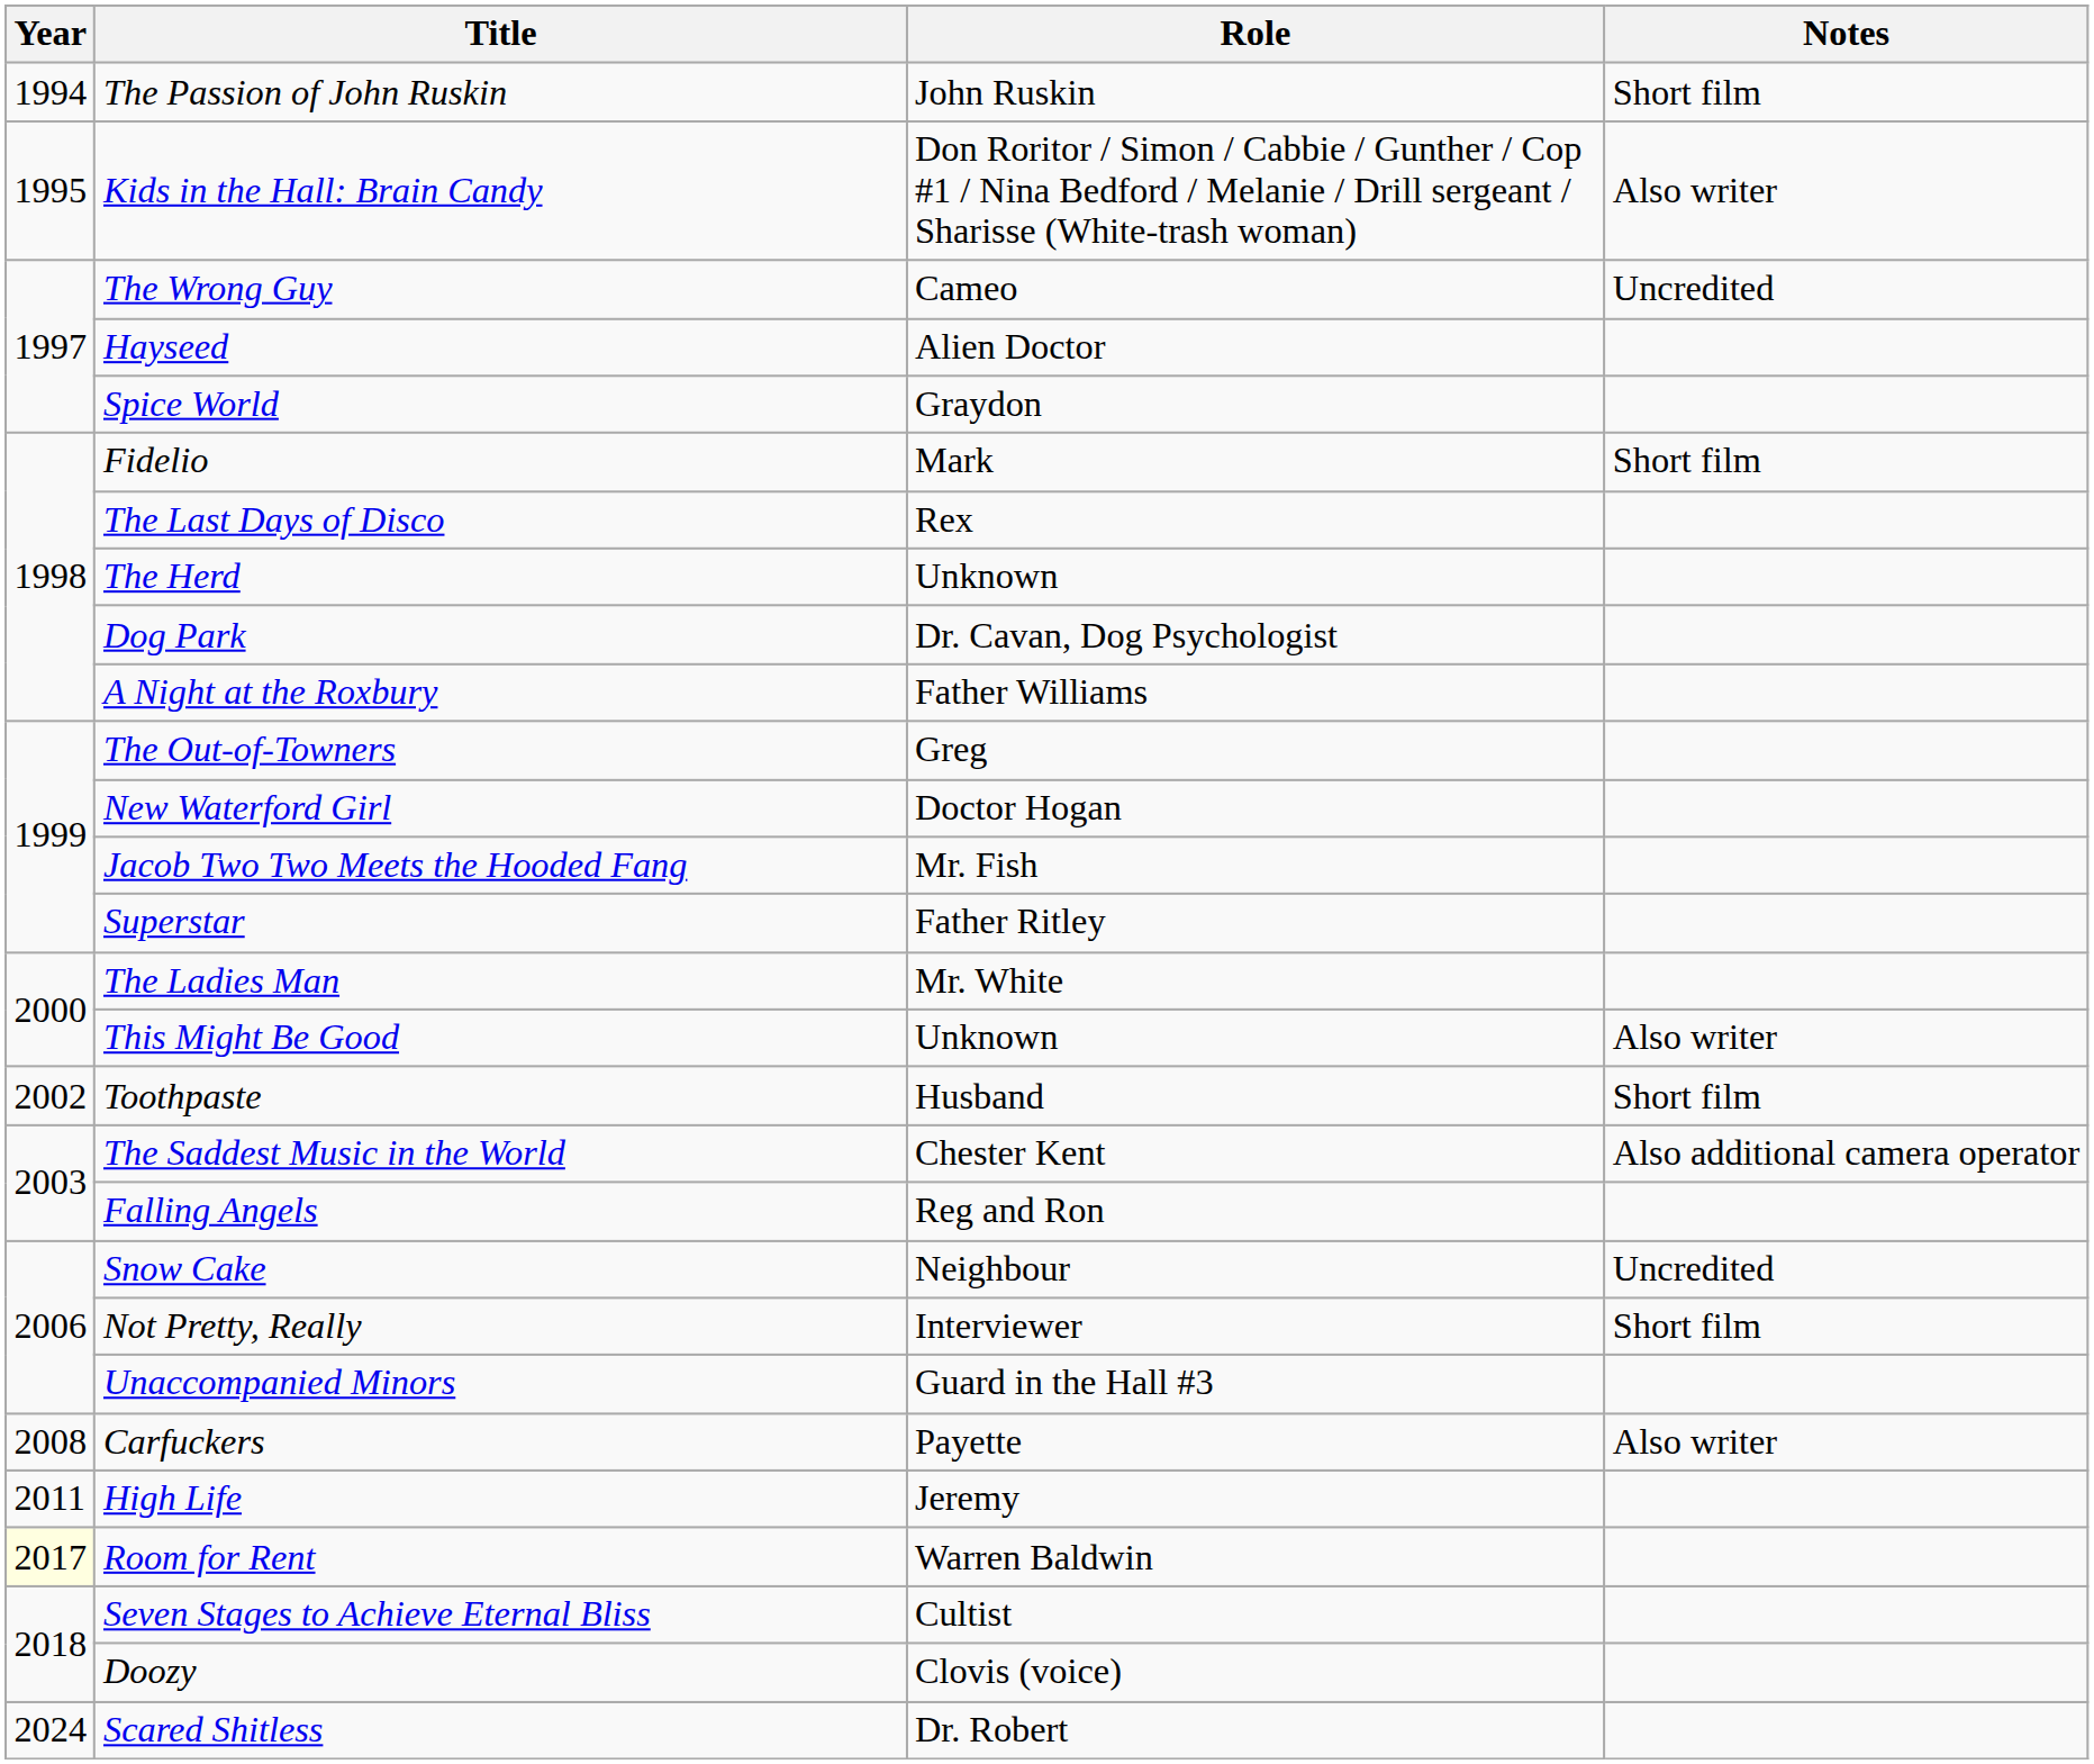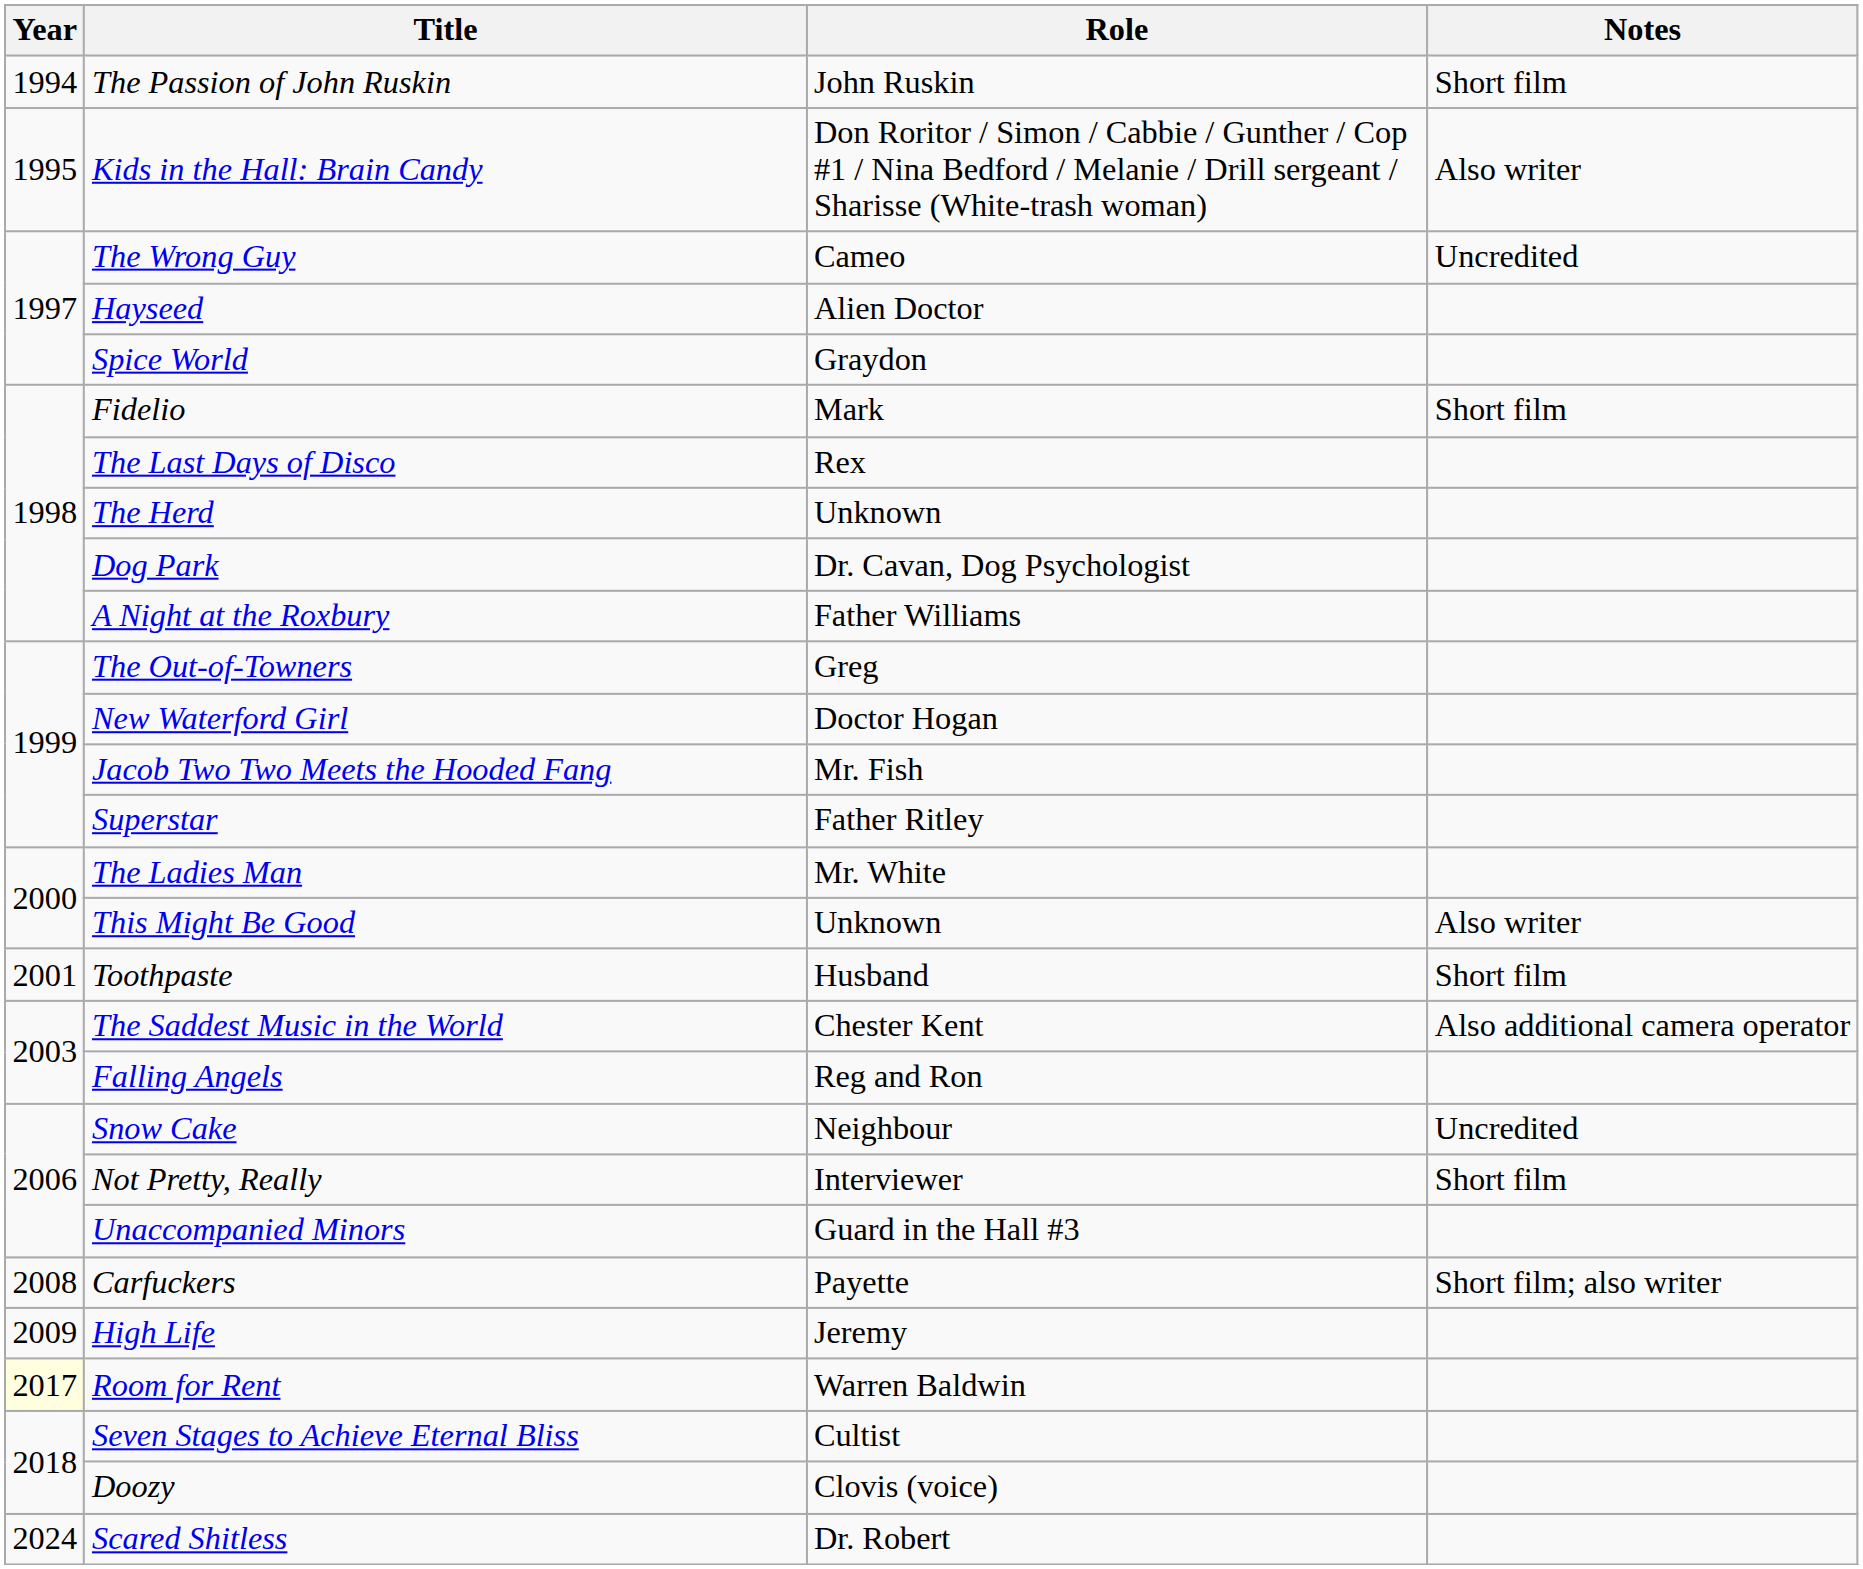 <table class="wikitable sortable">
 <tr>
 <th>Year</th>
 <th scope="col" width="350px">Title</th>
 <th scope="col" width="300px">Role</th>
 <th class="unsortable">Notes</th>
 </tr>
 <tr>
 <td>1994</td>
 <td data-sort-value="Passion of John Ruskin, The"><em>The Passion of John Ruskin</em></td>
 <td>John Ruskin</td>
 <td>Short film</td>
 </tr>
 <tr>
 <td>1995</td>
 <td><em><a href='#'>Kids in the Hall: Brain Candy</a></em></td>
 <td>Don Roritor / Simon / Cabbie / Gunther / Cop #1 / Nina Bedford / Melanie / Drill sergeant / Sharisse (White-trash woman)</td>
 <td>Also writer</td>
 </tr>
 <tr>
 <td rowspan="3">1997</td>
 <td data-sort-value="Wrong Guy, The"><em><a href='#'>The Wrong Guy</a></em></td>
 <td>Cameo</td>
 <td>Uncredited</td>
 </tr>
 <tr>
 <td><em><a href='#'>Hayseed</a></em></td>
 <td>Alien Doctor</td>
 <td></td>
 </tr>
 <tr>
 <td><em><a href='#'>Spice World</a></em></td>
 <td>Graydon</td>
 <td></td>
 </tr>
 <tr>
 <td rowspan="5">1998</td>
 <td><em>Fidelio</em></td>
 <td>Mark</td>
 <td>Short film</td>
 </tr>
 <tr>
 <td data-sort-value="Last Days of Disco, The"><em><a href='#'>The Last Days of Disco</a></em></td>
 <td>Rex</td>
 <td></td>
 </tr>
 <tr>
 <td data-sort-value="Herd, The"><em><a href='#'>The Herd</a></em></td>
 <td>Unknown</td>
 <td></td>
 </tr>
 <tr>
 <td><em><a href='#'>Dog Park</a></em></td>
 <td>Dr. Cavan, Dog Psychologist</td>
 <td></td>
 </tr>
 <tr>
 <td data-sort-value="Night at the Roxbury, A"><em><a href='#'>A Night at the Roxbury</a></em></td>
 <td>Father Williams</td>
 <td></td>
 </tr>
 <tr>
 <td rowspan="4">1999</td>
 <td data-sort-value="Out-of-Towners, The"><em><a href='#'>The Out-of-Towners</a></em></td>
 <td>Greg</td>
 <td></td>
 </tr>
 <tr>
 <td><em><a href='#'>New Waterford Girl</a></em></td>
 <td>Doctor Hogan</td>
 <td></td>
 </tr>
 <tr>
 <td><em><a href='#'>Jacob Two Two Meets the Hooded Fang</a></em></td>
 <td>Mr. Fish</td>
 <td></td>
 </tr>
 <tr>
 <td><em><a href='#'>Superstar</a></em></td>
 <td>Father Ritley</td>
 <td></td>
 </tr>
 <tr>
 <td rowspan="2">2000</td>
 <td data-sort-value="Ladies Man, The"><em><a href='#'>The Ladies Man</a></em></td>
 <td>Mr. White</td>
 <td></td>
 </tr>
 <tr>
 <td><em><a href='#'>This Might Be Good</a></em></td>
 <td>Unknown</td>
 <td>Also writer</td>
 </tr>
 <tr>
-<td>2002</td>
+<td>2001</td>
 <td><em>Toothpaste</em></td>
 <td>Husband</td>
 <td>Short film</td>
 </tr>
 <tr>
 <td rowspan="2">2003</td>
 <td data-sort-value="Saddest Music in the World, The"><em><a href='#'>The Saddest Music in the World</a></em></td>
 <td>Chester Kent</td>
 <td>Also additional camera operator</td>
 </tr>
 <tr>
 <td><em><a href='#'>Falling Angels</a></em></td>
 <td>Reg and Ron</td>
 <td></td>
 </tr>
 <tr>
 <td rowspan="3">2006</td>
 <td><em><a href='#'>Snow Cake</a></em></td>
 <td>Neighbour</td>
 <td>Uncredited</td>
 </tr>
 <tr>
 <td><em>Not Pretty, Really</em></td>
 <td>Interviewer</td>
 <td>Short film</td>
 </tr>
 <tr>
 <td><em><a href='#'>Unaccompanied Minors</a></em></td>
 <td>Guard in the Hall #3</td>
 <td></td>
 </tr>
 <tr>
 <td>2008</td>
 <td><em>Carfuckers</em></td>
 <td>Payette</td>
-<td>Also writer</td>
+<td>Short film; also writer</td>
 </tr>
 <tr>
-<td>2011</td>
+<td>2009</td>
 <td><em><a href='#'>High Life</a></em></td>
 <td>Jeremy</td>
 <td></td>
 </tr>
 <tr>
 <td style="background: lightyellow;">2017</td>
 <td><em><a href='#'>Room for Rent</a></em></td>
 <td>Warren Baldwin</td>
 <td></td>
 </tr>
 <tr>
 <td rowspan="2">2018</td>
 <td><em><a href='#'>Seven Stages to Achieve Eternal Bliss</a></em></td>
 <td>Cultist</td>
 <td></td>
 </tr>
 <tr>
 <td><em>Doozy</em></td>
 <td>Clovis (voice)</td>
 <td></td>
 </tr>
 <tr>
 <td>2024</td>
 <td><em><a href='#'>Scared Shitless</a></em></td>
 <td>Dr. Robert</td>
 <td></td>
 </tr>
 </table>
